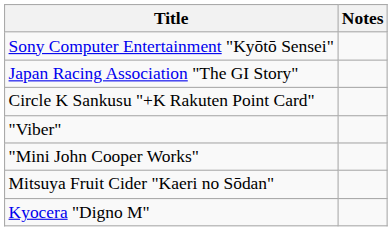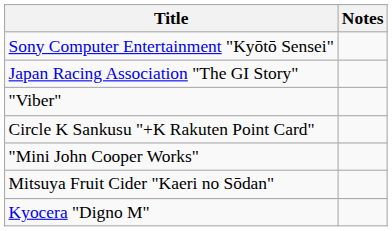 <table class="wikitable">
 <tr>
 <th>Title</th>
 <th>Notes</th>
 </tr>
 <tr>
 <td><a href='#'>Sony Computer Entertainment</a> "Kyōtō Sensei"</td>
 <td></td>
 </tr>
 <tr>
 <td><a href='#'>Japan Racing Association</a> "The GI Story"</td>
 <td></td>
 </tr>
 <tr>
-<td>Circle K Sankusu "+K Rakuten Point Card"</td>
+<td>"Viber"</td>
 <td></td>
 </tr>
 <tr>
-<td>"Viber"</td>
+<td>Circle K Sankusu "+K Rakuten Point Card"</td>
 <td></td>
 </tr>
 <tr>
 <td>"Mini John Cooper Works"</td>
 <td></td>
 </tr>
 <tr>
 <td>Mitsuya Fruit Cider "Kaeri no Sōdan"</td>
 <td></td>
 </tr>
 <tr>
 <td><a href='#'>Kyocera</a> "Digno M"</td>
 <td></td>
 </tr>
 </table>
